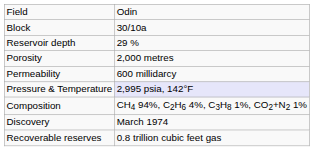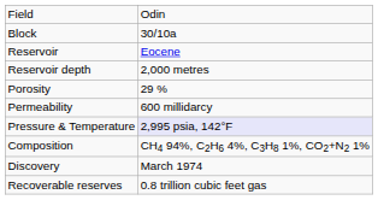 <table class="wikitable">
 <tr>
 <td>Field</td>
 <td>Odin</td>
 </tr>
 <tr>
 <td>Block</td>
 <td>30/10a</td>
 </tr>
 <tr>
+<td>Reservoir</td>
+<td><a href='#'>Eocene</a></td>
+</tr>
+<tr>
 <td>Reservoir depth</td>
-<td>29 %</td>
+<td>2,000 metres</td>
 </tr>
 <tr>
 <td>Porosity</td>
-<td>2,000 metres</td>
+<td>29 %</td>
 </tr>
 <tr>
 <td>Permeability</td>
 <td>600 millidarcy</td>
 </tr>
 <tr>
 <td>Pressure & Temperature</td>
 <td style="background: lavender;">2,995 psia, 142°F</td>
 </tr>
 <tr>
 <td>Composition</td>
 <td>CH<sub>4</sub> 94%, C<sub>2</sub>H<sub>6</sub>  4%, C<sub>3</sub>H<sub>8</sub> 1%, CO<sub>2</sub>+N<sub>2</sub> 1%</td>
 </tr>
 <tr>
 <td>Discovery</td>
 <td>March 1974</td>
 </tr>
 <tr>
 <td>Recoverable reserves</td>
 <td>0.8 trillion cubic feet gas</td>
 </tr>
 </table>
